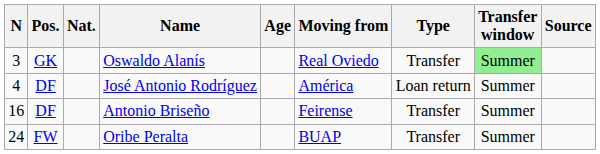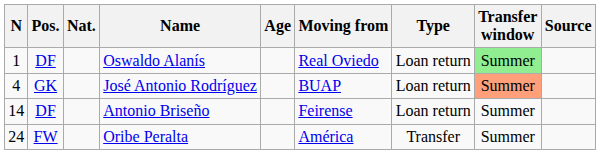 <table class="wikitable sortable" style="text-align:center">
 <tr>
 <th>N</th>
 <th>Pos.</th>
 <th>Nat.</th>
 <th>Name</th>
 <th>Age</th>
 <th>Moving from</th>
 <th>Type</th>
 <th>Transfer<br>window</th>
 <th>Source</th>
 </tr>
 <tr>
-<td>3</td>
-<td><a href='#'>GK</a></td>
+<td>1</td>
+<td><a href='#'>DF</a></td>
 <td></td>
 <td align=left><a href='#'>Oswaldo Alanís</a></td>
 <td></td>
 <td align=left> <a href='#'>Real Oviedo</a></td>
-<td>Transfer</td>
+<td>Loan return</td>
 <td style="background: lightgreen;">Summer</td>
 <td></td>
 </tr>
 <tr>
 <td>4</td>
-<td><a href='#'>DF</a></td>
+<td><a href='#'>GK</a></td>
 <td></td>
 <td align=left><a href='#'>José Antonio Rodríguez</a></td>
 <td></td>
-<td align=left><a href='#'>América</a></td>
+<td align=left><a href='#'>BUAP</a></td>
 <td>Loan return</td>
-<td>Summer</td>
+<td style="background: lightsalmon;">Summer</td>
 <td></td>
 </tr>
 <tr>
-<td>16</td>
+<td>14</td>
 <td><a href='#'>DF</a></td>
 <td></td>
 <td align=left><a href='#'>Antonio Briseño</a></td>
 <td></td>
 <td align=left> <a href='#'>Feirense</a></td>
-<td>Transfer</td>
+<td>Loan return</td>
 <td>Summer</td>
 <td></td>
 </tr>
 <tr>
 <td>24</td>
 <td><a href='#'>FW</a></td>
 <td></td>
 <td align=left><a href='#'>Oribe Peralta</a></td>
 <td></td>
-<td align=left><a href='#'>BUAP</a></td>
+<td align=left><a href='#'>América</a></td>
 <td>Transfer</td>
 <td>Summer</td>
 <td></td>
 </tr>
 <tr>
 </tr>
 </table>
